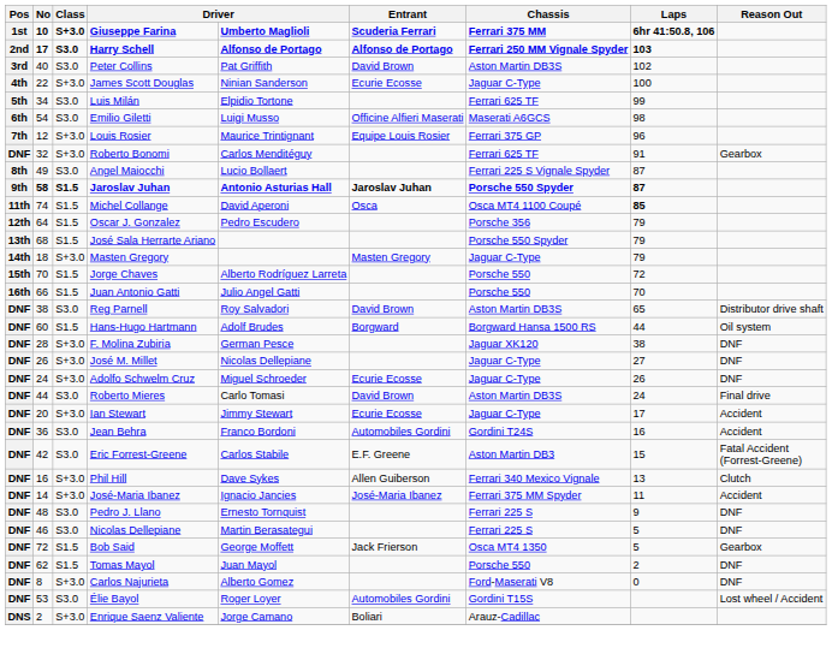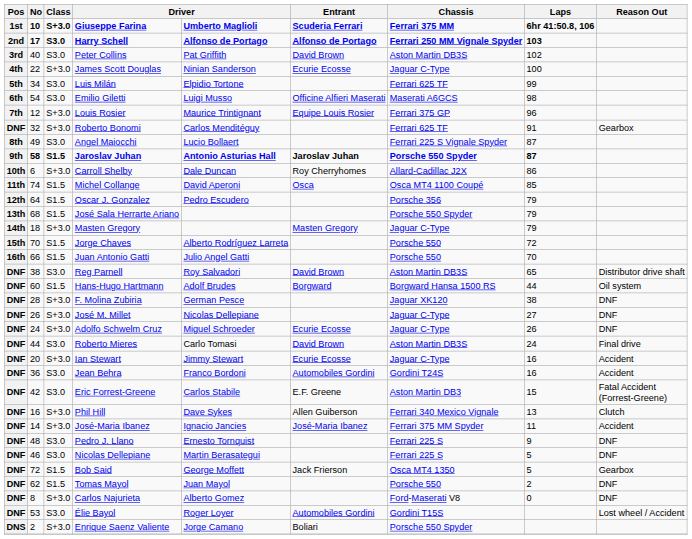 <table class="wikitable" style="font-size: 95%;">
 <tr>
 <th>Pos</th>
 <th>No</th>
 <th>Class</th>
 <th colspan=2>Driver</th>
 <th>Entrant</th>
 <th>Chassis</th>
 <th>Laps</th>
 <th>Reason Out</th>
 </tr>
 <tr>
 <th><strong>1st</strong></th>
 <td><strong>10</strong></td>
 <td><strong>S+3.0</strong></td>
 <td> <strong><a href='#'>Giuseppe Farina</a></strong></td>
 <td> <strong><a href='#'>Umberto Maglioli</a></strong></td>
 <td><strong><a href='#'>Scuderia Ferrari</a></strong></td>
 <td><strong><a href='#'>Ferrari 375 MM</a></strong></td>
 <td><strong>6hr 41:50.8, 106</strong></td>
 <td></td>
 </tr>
 <tr>
 <th><strong>2nd</strong></th>
 <td><strong>17</strong></td>
 <td><strong>S3.0</strong></td>
 <td> <strong><a href='#'>Harry Schell</a></strong></td>
 <td> <strong><a href='#'>Alfonso de Portago</a></strong></td>
 <td><strong><a href='#'>Alfonso de Portago</a></strong></td>
 <td><strong><a href='#'>Ferrari 250 MM Vignale Spyder</a></strong></td>
 <td><strong>103</strong></td>
 <td></td>
 </tr>
 <tr>
 <th>3rd</th>
 <td>40</td>
 <td>S3.0</td>
 <td> <a href='#'>Peter Collins</a></td>
 <td> <a href='#'>Pat Griffith</a></td>
 <td><a href='#'>David Brown</a></td>
 <td><a href='#'>Aston Martin DB3S</a></td>
 <td>102</td>
 <td></td>
 </tr>
 <tr>
 <th>4th</th>
 <td>22</td>
 <td>S+3.0</td>
 <td> <a href='#'>James Scott Douglas</a></td>
 <td> <a href='#'>Ninian Sanderson</a></td>
 <td><a href='#'>Ecurie Ecosse</a></td>
 <td><a href='#'>Jaguar C-Type</a></td>
 <td>100</td>
 <td></td>
 </tr>
 <tr>
 <th>5th</th>
 <td>34</td>
 <td>S3.0</td>
 <td> <a href='#'>Luis Milán</a></td>
 <td> <a href='#'>Elpidio Tortone</a></td>
 <td></td>
 <td><a href='#'>Ferrari 625 TF</a></td>
 <td>99</td>
 <td></td>
 </tr>
 <tr>
 <th>6th</th>
 <td>54</td>
 <td>S3.0</td>
 <td> <a href='#'>Emilio Giletti</a></td>
 <td> <a href='#'>Luigi Musso</a></td>
 <td><a href='#'>Officine Alfieri Maserati</a></td>
 <td><a href='#'>Maserati A6GCS</a></td>
 <td>98</td>
 <td></td>
 </tr>
 <tr>
 <th>7th</th>
 <td>12</td>
 <td>S+3.0</td>
 <td> <a href='#'>Louis Rosier</a></td>
 <td> <a href='#'>Maurice Trintignant</a></td>
 <td><a href='#'>Equipe Louis Rosier</a></td>
 <td><a href='#'>Ferrari 375 GP</a></td>
 <td>96</td>
 <td></td>
 </tr>
 <tr>
 <th>DNF</th>
 <td>32</td>
 <td>S+3.0</td>
 <td> <a href='#'>Roberto Bonomi</a></td>
 <td> <a href='#'>Carlos Menditéguy</a></td>
 <td></td>
 <td><a href='#'>Ferrari 625 TF</a></td>
 <td>91</td>
 <td>Gearbox</td>
 </tr>
 <tr>
 <th>8th</th>
 <td>49</td>
 <td>S3.0</td>
 <td> <a href='#'>Angel Maiocchi</a></td>
 <td> <a href='#'>Lucio Bollaert</a></td>
 <td></td>
 <td><a href='#'>Ferrari 225 S Vignale Spyder</a></td>
 <td>87</td>
 <td></td>
 </tr>
 <tr>
 <th><strong>9th</strong></th>
 <td><strong>58</strong></td>
 <td><strong>S1.5</strong></td>
 <td> <strong><a href='#'>Jaroslav Juhan</a></strong></td>
 <td> <strong><a href='#'>Antonio Asturias Hall</a></strong></td>
 <td><strong>Jaroslav Juhan</strong></td>
 <td><strong><a href='#'>Porsche 550 Spyder</a></strong></td>
 <td><strong>87</strong></td>
 <td></td>
 </tr>
 <tr>
+<th>10th</th>
+<td>6</td>
+<td>S+3.0</td>
+<td> <a href='#'>Carroll Shelby</a></td>
+<td> <a href='#'>Dale Duncan</a></td>
+<td>Roy Cherryhomes</td>
+<td><a href='#'>Allard-Cadillac J2X</a></td>
+<td>86</td>
+<td></td>
+</tr>
+<tr>
 <th>11th</th>
 <td>74</td>
 <td>S1.5</td>
 <td> <a href='#'>Michel Collange</a></td>
 <td> <a href='#'>David Aperoni</a></td>
 <td><a href='#'>Osca</a></td>
 <td><a href='#'>Osca MT4 1100 Coupé</a></td>
-<td><strong>85</strong></td>
+<td>85</td>
 <td></td>
 </tr>
 <tr>
 <th>12th</th>
 <td>64</td>
 <td>S1.5</td>
 <td> <a href='#'>Oscar J. Gonzalez</a></td>
 <td> <a href='#'>Pedro Escudero</a></td>
 <td></td>
 <td><a href='#'>Porsche 356</a></td>
 <td>79</td>
 <td></td>
 </tr>
 <tr>
 <th>13th</th>
 <td>68</td>
 <td>S1.5</td>
 <td> <a href='#'>José Sala Herrarte Ariano</a></td>
 <td></td>
 <td></td>
 <td><a href='#'>Porsche 550 Spyder</a></td>
 <td>79</td>
 <td></td>
 </tr>
 <tr>
 <th>14th</th>
 <td>18</td>
 <td>S+3.0</td>
 <td> <a href='#'>Masten Gregory</a></td>
 <td></td>
 <td><a href='#'>Masten Gregory</a></td>
 <td><a href='#'>Jaguar C-Type</a></td>
 <td>79</td>
 <td></td>
 </tr>
 <tr>
 <th>15th</th>
 <td>70</td>
 <td>S1.5</td>
 <td> <a href='#'>Jorge Chaves</a></td>
 <td> <a href='#'>Alberto Rodríguez Larreta</a></td>
 <td></td>
 <td><a href='#'>Porsche 550</a></td>
 <td>72</td>
 <td></td>
 </tr>
 <tr>
 <th>16th</th>
 <td>66</td>
 <td>S1.5</td>
 <td> <a href='#'>Juan Antonio Gatti</a></td>
 <td> <a href='#'>Julio Angel Gatti</a></td>
 <td></td>
 <td><a href='#'>Porsche 550</a></td>
 <td>70</td>
 <td></td>
 </tr>
 <tr>
 <th>DNF</th>
 <td>38</td>
 <td>S3.0</td>
 <td> <a href='#'>Reg Parnell</a></td>
 <td> <a href='#'>Roy Salvadori</a></td>
 <td><a href='#'>David Brown</a></td>
 <td><a href='#'>Aston Martin DB3S</a></td>
 <td>65</td>
 <td>Distributor drive shaft</td>
 </tr>
 <tr>
 <th>DNF</th>
 <td>60</td>
 <td>S1.5</td>
 <td> <a href='#'>Hans-Hugo Hartmann</a></td>
 <td> <a href='#'>Adolf Brudes</a></td>
 <td><a href='#'>Borgward</a></td>
 <td><a href='#'>Borgward Hansa 1500 RS</a></td>
 <td>44</td>
 <td>Oil system</td>
 </tr>
 <tr>
 <th>DNF</th>
 <td>28</td>
 <td>S+3.0</td>
 <td> <a href='#'>F. Molina Zubiria</a></td>
 <td> <a href='#'>German Pesce</a></td>
 <td></td>
 <td><a href='#'>Jaguar XK120</a></td>
 <td>38</td>
 <td>DNF</td>
 </tr>
 <tr>
 <th>DNF</th>
 <td>26</td>
 <td>S+3.0</td>
 <td> <a href='#'>José M. Millet</a></td>
 <td> <a href='#'>Nicolas Dellepiane</a></td>
 <td></td>
 <td><a href='#'>Jaguar C-Type</a></td>
 <td>27</td>
 <td>DNF</td>
 </tr>
 <tr>
 <th>DNF</th>
 <td>24</td>
 <td>S+3.0</td>
 <td> <a href='#'>Adolfo Schwelm Cruz</a></td>
 <td> <a href='#'>Miguel Schroeder</a></td>
 <td><a href='#'>Ecurie Ecosse</a></td>
 <td><a href='#'>Jaguar C-Type</a></td>
 <td>26</td>
 <td>DNF</td>
 </tr>
 <tr>
 <th>DNF</th>
 <td>44</td>
 <td>S3.0</td>
 <td> <a href='#'>Roberto Mieres</a></td>
 <td> Carlo Tomasi</td>
 <td><a href='#'>David Brown</a></td>
 <td><a href='#'>Aston Martin DB3S</a></td>
 <td>24</td>
 <td>Final drive</td>
 </tr>
 <tr>
 <th>DNF</th>
 <td>20</td>
 <td>S+3.0</td>
 <td> <a href='#'>Ian Stewart</a></td>
 <td> <a href='#'>Jimmy Stewart</a></td>
 <td><a href='#'>Ecurie Ecosse</a></td>
 <td><a href='#'>Jaguar C-Type</a></td>
-<td>17</td>
+<td>16</td>
 <td>Accident</td>
 </tr>
 <tr>
 <th>DNF</th>
 <td>36</td>
 <td>S3.0</td>
 <td> <a href='#'>Jean Behra</a></td>
 <td> <a href='#'>Franco Bordoni</a></td>
 <td><a href='#'>Automobiles Gordini</a></td>
 <td><a href='#'>Gordini T24S</a></td>
 <td>16</td>
 <td>Accident</td>
 </tr>
 <tr>
 <th>DNF</th>
 <td>42</td>
 <td>S3.0</td>
 <td> <a href='#'>Eric Forrest-Greene</a></td>
 <td> <a href='#'>Carlos Stabile</a></td>
 <td>E.F. Greene</td>
 <td><a href='#'>Aston Martin DB3</a></td>
 <td>15</td>
 <td>Fatal Accident<br>(Forrest-Greene)</td>
 </tr>
 <tr>
 <th>DNF</th>
 <td>16</td>
 <td>S+3.0</td>
 <td> <a href='#'>Phil Hill</a></td>
 <td> <a href='#'>Dave Sykes</a></td>
 <td>Allen Guiberson</td>
 <td><a href='#'>Ferrari 340 Mexico Vignale</a></td>
 <td>13</td>
 <td>Clutch</td>
 </tr>
 <tr>
 <th>DNF</th>
 <td>14</td>
 <td>S+3.0</td>
 <td> <a href='#'>José-Maria Ibanez</a></td>
 <td> <a href='#'>Ignacio Jancies</a></td>
 <td><a href='#'>José-Maria Ibanez</a></td>
 <td><a href='#'>Ferrari 375 MM Spyder</a></td>
 <td>11</td>
 <td>Accident</td>
 </tr>
 <tr>
 <th>DNF</th>
 <td>48</td>
 <td>S3.0</td>
 <td> <a href='#'>Pedro J. Llano</a></td>
 <td> <a href='#'>Ernesto Tornquist</a></td>
 <td></td>
 <td><a href='#'>Ferrari 225 S</a></td>
 <td>9</td>
 <td>DNF</td>
 </tr>
 <tr>
 <th>DNF</th>
 <td>46</td>
 <td>S3.0</td>
 <td> <a href='#'>Nicolas Dellepiane</a></td>
 <td> <a href='#'>Martin Berasategui</a></td>
 <td></td>
 <td><a href='#'>Ferrari 225 S</a></td>
 <td>5</td>
 <td>DNF</td>
 </tr>
 <tr>
 <th>DNF</th>
 <td>72</td>
 <td>S1.5</td>
 <td> <a href='#'>Bob Said</a></td>
 <td> <a href='#'>George Moffett</a></td>
 <td>Jack Frierson</td>
 <td><a href='#'>Osca MT4 1350</a></td>
 <td>5</td>
 <td>Gearbox</td>
 </tr>
 <tr>
 <th>DNF</th>
 <td>62</td>
 <td>S1.5</td>
 <td> <a href='#'>Tomas Mayol</a></td>
 <td> <a href='#'>Juan Mayol</a></td>
 <td></td>
 <td><a href='#'>Porsche 550</a></td>
 <td>2</td>
 <td>DNF</td>
 </tr>
 <tr>
 <th>DNF</th>
 <td>8</td>
 <td>S+3.0</td>
 <td> <a href='#'>Carlos Najurieta</a></td>
 <td> <a href='#'>Alberto Gomez</a></td>
 <td></td>
 <td><a href='#'>Ford</a>-<a href='#'>Maserati</a> V8</td>
 <td>0</td>
 <td>DNF</td>
 </tr>
 <tr>
 <th>DNF</th>
 <td>53</td>
 <td>S3.0</td>
 <td> <a href='#'>Élie Bayol</a></td>
 <td> <a href='#'>Roger Loyer</a></td>
 <td><a href='#'>Automobiles Gordini</a></td>
 <td><a href='#'>Gordini T15S</a></td>
 <td></td>
 <td>Lost wheel / Accident</td>
 </tr>
 <tr>
 <th>DNS</th>
 <td>2</td>
 <td>S+3.0</td>
 <td> <a href='#'>Enrique Saenz Valiente</a></td>
 <td> <a href='#'>Jorge Camano</a></td>
 <td>Boliari</td>
-<td>Arauz-<a href='#'>Cadillac</a></td>
+<td><a href='#'>Porsche 550 Spyder</a></td>
 <td></td>
 <td></td>
 </tr>
 <tr>
 </tr>
 </table>
